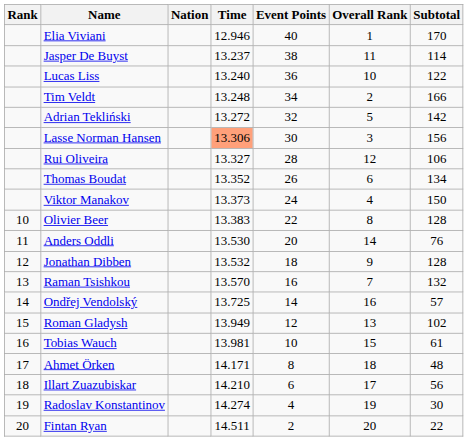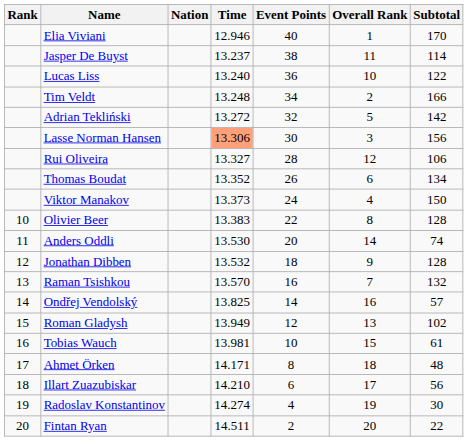 <table class="wikitable sortable" style="text-align:center">
 <tr>
 <th>Rank</th>
 <th>Name</th>
 <th>Nation</th>
 <th>Time</th>
 <th>Event Points</th>
 <th>Overall Rank</th>
 <th>Subtotal</th>
 </tr>
 <tr>
 <td></td>
 <td align=left><a href='#'>Elia Viviani</a></td>
 <td align=left></td>
 <td>12.946</td>
 <td>40</td>
 <td>1</td>
 <td>170</td>
 </tr>
 <tr>
 <td></td>
 <td align=left><a href='#'>Jasper De Buyst</a></td>
 <td align=left></td>
 <td>13.237</td>
 <td>38</td>
 <td>11</td>
 <td>114</td>
 </tr>
 <tr>
 <td></td>
 <td align=left><a href='#'>Lucas Liss</a></td>
 <td align=left></td>
 <td>13.240</td>
 <td>36</td>
 <td>10</td>
 <td>122</td>
 </tr>
 <tr>
 <td></td>
 <td align=left><a href='#'>Tim Veldt</a></td>
 <td align=left></td>
 <td>13.248</td>
 <td>34</td>
 <td>2</td>
 <td>166</td>
 </tr>
 <tr>
 <td></td>
 <td align=left><a href='#'>Adrian Tekliński</a></td>
 <td align=left></td>
 <td>13.272</td>
 <td>32</td>
 <td>5</td>
 <td>142</td>
 </tr>
 <tr>
 <td></td>
 <td align=left><a href='#'>Lasse Norman Hansen</a></td>
 <td align=left></td>
 <td style="background: lightsalmon;">13.306</td>
 <td>30</td>
 <td>3</td>
 <td>156</td>
 </tr>
 <tr>
 <td></td>
 <td align=left><a href='#'>Rui Oliveira</a></td>
 <td align=left></td>
 <td>13.327</td>
 <td>28</td>
 <td>12</td>
 <td>106</td>
 </tr>
 <tr>
 <td></td>
 <td align=left><a href='#'>Thomas Boudat</a></td>
 <td align=left></td>
 <td>13.352</td>
 <td>26</td>
 <td>6</td>
 <td>134</td>
 </tr>
 <tr>
 <td></td>
 <td align=left><a href='#'>Viktor Manakov</a></td>
 <td align=left></td>
 <td>13.373</td>
 <td>24</td>
 <td>4</td>
 <td>150</td>
 </tr>
 <tr>
 <td>10</td>
 <td align=left><a href='#'>Olivier Beer</a></td>
 <td align=left></td>
 <td>13.383</td>
 <td>22</td>
 <td>8</td>
 <td>128</td>
 </tr>
 <tr>
 <td>11</td>
 <td align=left><a href='#'>Anders Oddli</a></td>
 <td align=left></td>
 <td>13.530</td>
 <td>20</td>
 <td>14</td>
-<td>76</td>
+<td>74</td>
 </tr>
 <tr>
 <td>12</td>
 <td align=left><a href='#'>Jonathan Dibben</a></td>
 <td align=left></td>
 <td>13.532</td>
 <td>18</td>
 <td>9</td>
 <td>128</td>
 </tr>
 <tr>
 <td>13</td>
 <td align=left><a href='#'>Raman Tsishkou</a></td>
 <td align=left></td>
 <td>13.570</td>
 <td>16</td>
 <td>7</td>
 <td>132</td>
 </tr>
 <tr>
 <td>14</td>
 <td align=left><a href='#'>Ondřej Vendolský</a></td>
 <td align=left></td>
-<td>13.725</td>
+<td>13.825</td>
 <td>14</td>
 <td>16</td>
 <td>57</td>
 </tr>
 <tr>
 <td>15</td>
 <td align=left><a href='#'>Roman Gladysh</a></td>
 <td align=left></td>
 <td>13.949</td>
 <td>12</td>
 <td>13</td>
 <td>102</td>
 </tr>
 <tr>
 <td>16</td>
 <td align=left><a href='#'>Tobias Wauch</a></td>
 <td align=left></td>
 <td>13.981</td>
 <td>10</td>
 <td>15</td>
 <td>61</td>
 </tr>
 <tr>
 <td>17</td>
 <td align=left><a href='#'>Ahmet Örken</a></td>
 <td align=left></td>
 <td>14.171</td>
 <td>8</td>
 <td>18</td>
 <td>48</td>
 </tr>
 <tr>
 <td>18</td>
 <td align=left><a href='#'>Illart Zuazubiskar</a></td>
 <td align=left></td>
 <td>14.210</td>
 <td>6</td>
 <td>17</td>
 <td>56</td>
 </tr>
 <tr>
 <td>19</td>
 <td align=left><a href='#'>Radoslav Konstantinov</a></td>
 <td align=left></td>
 <td>14.274</td>
 <td>4</td>
 <td>19</td>
 <td>30</td>
 </tr>
 <tr>
 <td>20</td>
 <td align=left><a href='#'>Fintan Ryan</a></td>
 <td align=left></td>
 <td>14.511</td>
 <td>2</td>
 <td>20</td>
 <td>22</td>
 </tr>
 </table>
